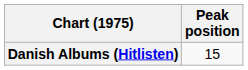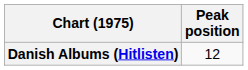 <table class="wikitable sortable plainrowheaders">
 <tr>
 <th scope="col">Chart (1975)</th>
 <th scope="col">Peak<br>position</th>
 </tr>
 <tr>
 <th scope="row">Danish Albums (<a href='#'>Hitlisten</a>)</th>
-<td align="center">15</td>
+<td align="center">12</td>
 </tr>
 </table>
